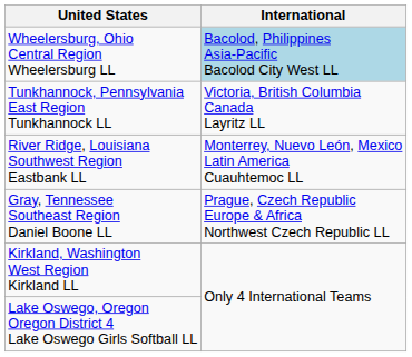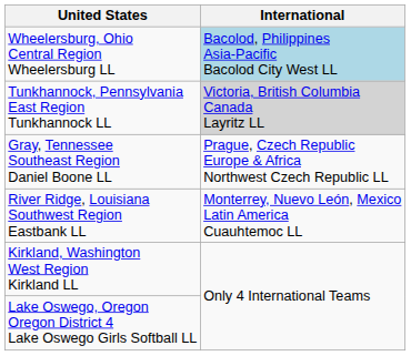 <table class="wikitable">
 <tr>
 <th>United States</th>
 <th>International</th>
 </tr>
 <tr>
 <td> <a href='#'>Wheelersburg, Ohio</a> <br> <a href='#'>Central Region</a> <br> Wheelersburg LL</td>
 <td style="background: lightblue;"> <a href='#'>Bacolod</a>, <a href='#'>Philippines</a> <br> <a href='#'>Asia-Pacific</a> <br> Bacolod City West LL</td>
 </tr>
 <tr>
 <td> <a href='#'>Tunkhannock, Pennsylvania</a> <br> <a href='#'>East Region</a> <br> Tunkhannock LL</td>
-<td> <a href='#'>Victoria, British Columbia</a> <br> <a href='#'>Canada</a> <br> Layritz LL</td>
+<td style="background: lightgrey;"> <a href='#'>Victoria, British Columbia</a> <br> <a href='#'>Canada</a> <br> Layritz LL</td>
+</tr>
+<tr>
+<td> <a href='#'>Gray</a>, <a href='#'>Tennessee</a> <br> <a href='#'>Southeast Region</a> <br> Daniel Boone LL</td>
+<td> <a href='#'>Prague</a>, <a href='#'>Czech Republic</a> <br> <a href='#'>Europe & Africa</a> <br> Northwest Czech Republic LL</td>
 </tr>
 <tr>
 <td> <a href='#'>River Ridge</a>, <a href='#'>Louisiana</a> <br> <a href='#'>Southwest Region</a> <br> Eastbank LL</td>
 <td> <a href='#'>Monterrey, Nuevo León</a>, <a href='#'>Mexico</a> <br> <a href='#'>Latin America</a>  <br> Cuauhtemoc LL</td>
-</tr>
-<tr>
-<td> <a href='#'>Gray</a>, <a href='#'>Tennessee</a> <br> <a href='#'>Southeast Region</a> <br> Daniel Boone LL</td>
-<td> <a href='#'>Prague</a>, <a href='#'>Czech Republic</a> <br> <a href='#'>Europe & Africa</a> <br> Northwest Czech Republic LL</td>
 </tr>
 <tr>
 <td> <a href='#'>Kirkland, Washington</a><br> <a href='#'>West Region</a> <br> Kirkland LL</td>
 <td rowspan=2>Only 4 International Teams</td>
 </tr>
 <tr>
 <td> <a href='#'>Lake Oswego, Oregon</a> <br> <a href='#'>Oregon District 4</a> <br> Lake Oswego Girls Softball LL</td>
 </tr>
 </table>
